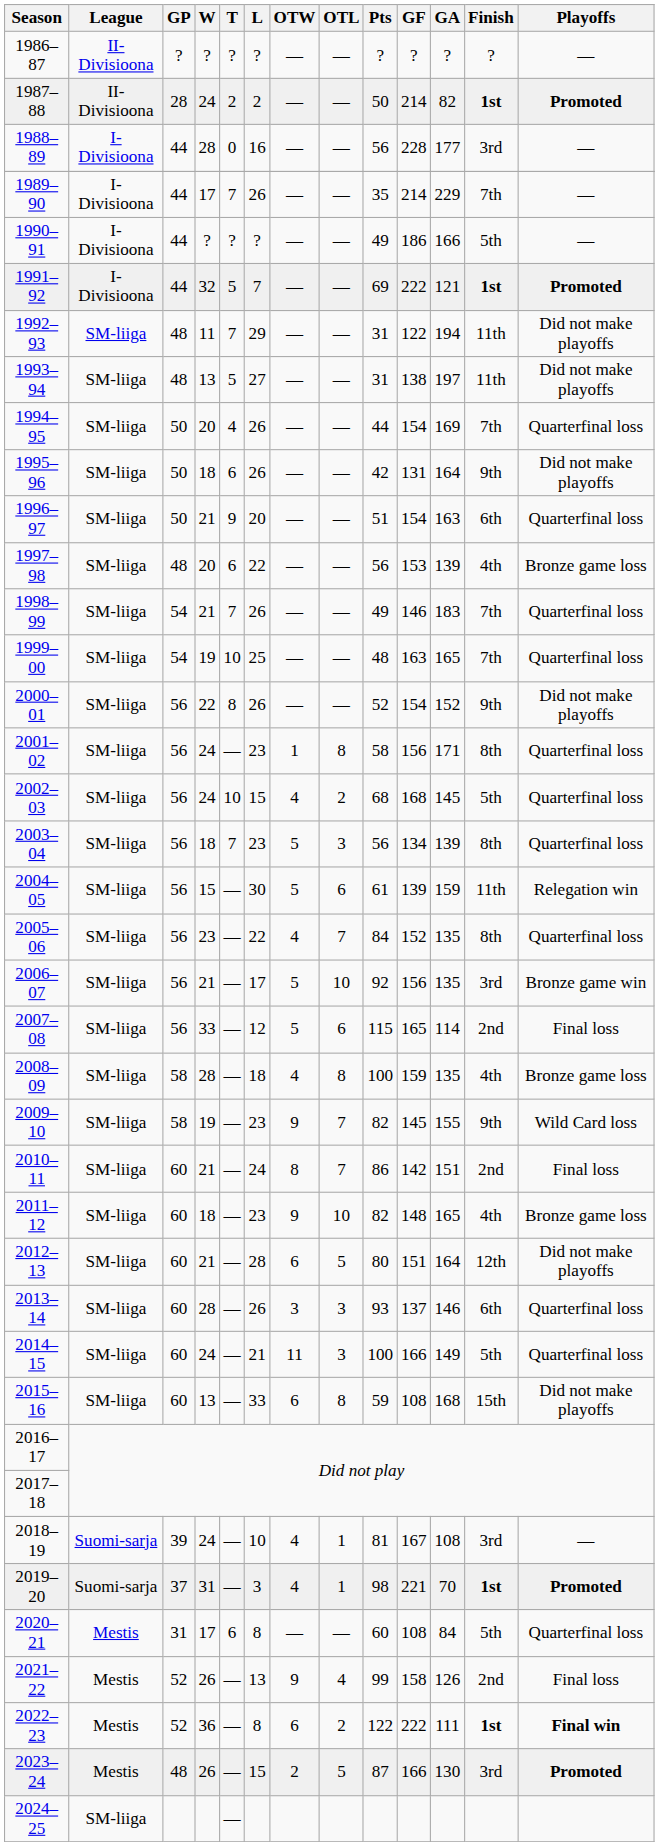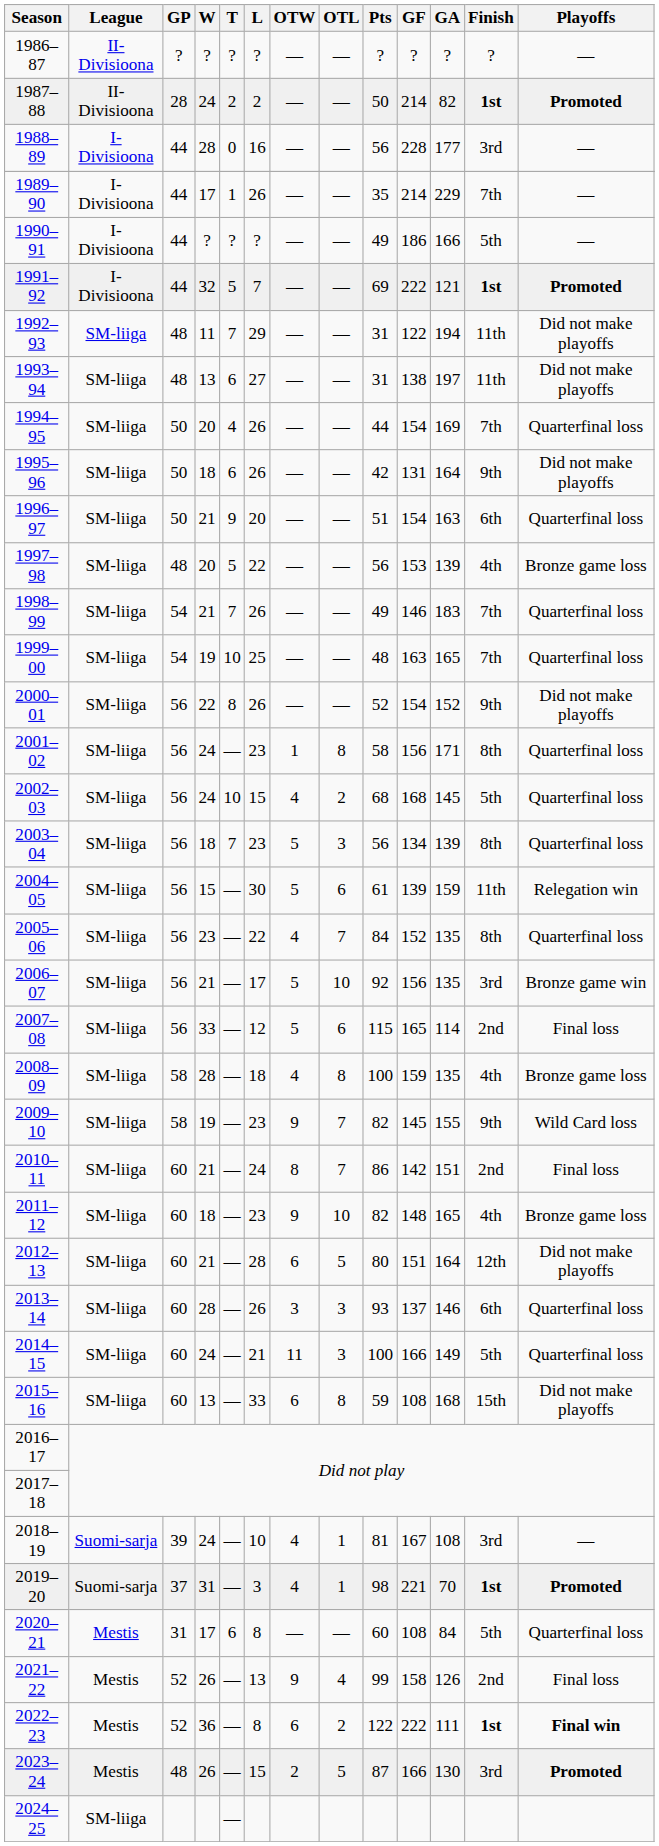 <table class="wikitable" style="text-align:center;">
 <tr>
 <th>Season</th>
 <th>League</th>
 <th>GP</th>
 <th>W</th>
 <th>T</th>
 <th>L</th>
 <th>OTW</th>
 <th>OTL</th>
 <th>Pts</th>
 <th>GF</th>
 <th>GA</th>
 <th>Finish</th>
 <th>Playoffs</th>
 </tr>
 <tr>
 <td>1986–87</td>
 <td><a href='#'>II-Divisioona</a></td>
 <td>?</td>
 <td>?</td>
 <td>?</td>
 <td>?</td>
 <td>—</td>
 <td>—</td>
 <td>?</td>
 <td>?</td>
 <td>?</td>
 <td>?</td>
 <td>—</td>
 </tr>
 <tr bgcolor="#f0f0f0">
 <td>1987–88</td>
 <td>II-Divisioona</td>
 <td>28</td>
 <td>24</td>
 <td>2</td>
 <td>2</td>
 <td>—</td>
 <td>—</td>
 <td>50</td>
 <td>214</td>
 <td>82</td>
 <td><strong>1st</strong></td>
 <td><strong>Promoted</strong></td>
 </tr>
 <tr>
 <td><a href='#'>1988–89</a></td>
 <td><a href='#'>I-Divisioona</a></td>
 <td>44</td>
 <td>28</td>
 <td>0</td>
 <td>16</td>
 <td>—</td>
 <td>—</td>
 <td>56</td>
 <td>228</td>
 <td>177</td>
 <td>3rd</td>
 <td>—</td>
 </tr>
 <tr bgcolor="#f0f0f0">
 </tr>
 <tr>
 <td><a href='#'>1989–90</a></td>
 <td>I-Divisioona</td>
 <td>44</td>
 <td>17</td>
-<td>7</td>
+<td>1</td>
 <td>26</td>
 <td>—</td>
 <td>—</td>
 <td>35</td>
 <td>214</td>
 <td>229</td>
 <td>7th</td>
 <td>—</td>
 </tr>
 <tr>
 <td><a href='#'>1990–91</a></td>
 <td>I-Divisioona</td>
 <td>44</td>
 <td>?</td>
 <td>?</td>
 <td>?</td>
 <td>—</td>
 <td>—</td>
 <td>49</td>
 <td>186</td>
 <td>166</td>
 <td>5th</td>
 <td>—</td>
 </tr>
 <tr bgcolor="#f0f0f0">
 <td><a href='#'>1991–92</a></td>
 <td>I-Divisioona</td>
 <td>44</td>
 <td>32</td>
 <td>5</td>
 <td>7</td>
 <td>—</td>
 <td>—</td>
 <td>69</td>
 <td>222</td>
 <td>121</td>
 <td><strong>1st</strong></td>
 <td><strong>Promoted</strong></td>
 </tr>
 <tr>
 <td><a href='#'>1992–93</a></td>
 <td><a href='#'>SM-liiga</a></td>
 <td>48</td>
 <td>11</td>
 <td>7</td>
 <td>29</td>
 <td>—</td>
 <td>—</td>
 <td>31</td>
 <td>122</td>
 <td>194</td>
 <td>11th</td>
 <td>Did not make playoffs</td>
 </tr>
 <tr>
 <td><a href='#'>1993–94</a></td>
 <td>SM-liiga</td>
 <td>48</td>
 <td>13</td>
-<td>5</td>
+<td>6</td>
 <td>27</td>
 <td>—</td>
 <td>—</td>
 <td>31</td>
 <td>138</td>
 <td>197</td>
 <td>11th</td>
 <td>Did not make playoffs</td>
 </tr>
 <tr>
 <td><a href='#'>1994–95</a></td>
 <td>SM-liiga</td>
 <td>50</td>
 <td>20</td>
 <td>4</td>
 <td>26</td>
 <td>—</td>
 <td>—</td>
 <td>44</td>
 <td>154</td>
 <td>169</td>
 <td>7th</td>
 <td>Quarterfinal loss</td>
 </tr>
 <tr>
 <td><a href='#'>1995–96</a></td>
 <td>SM-liiga</td>
 <td>50</td>
 <td>18</td>
 <td>6</td>
 <td>26</td>
 <td>—</td>
 <td>—</td>
 <td>42</td>
 <td>131</td>
 <td>164</td>
 <td>9th</td>
 <td>Did not make playoffs</td>
 </tr>
 <tr>
 <td><a href='#'>1996–97</a></td>
 <td>SM-liiga</td>
 <td>50</td>
 <td>21</td>
 <td>9</td>
 <td>20</td>
 <td>—</td>
 <td>—</td>
 <td>51</td>
 <td>154</td>
 <td>163</td>
 <td>6th</td>
 <td>Quarterfinal loss</td>
 </tr>
 <tr>
 <td><a href='#'>1997–98</a></td>
 <td>SM-liiga</td>
 <td>48</td>
 <td>20</td>
-<td>6</td>
+<td>5</td>
 <td>22</td>
 <td>—</td>
 <td>—</td>
 <td>56</td>
 <td>153</td>
 <td>139</td>
 <td>4th</td>
 <td>Bronze game loss</td>
 </tr>
 <tr>
 <td><a href='#'>1998–99</a></td>
 <td>SM-liiga</td>
 <td>54</td>
 <td>21</td>
 <td>7</td>
 <td>26</td>
 <td>—</td>
 <td>—</td>
 <td>49</td>
 <td>146</td>
 <td>183</td>
 <td>7th</td>
 <td>Quarterfinal loss</td>
 </tr>
 <tr>
 <td><a href='#'>1999–00</a></td>
 <td>SM-liiga</td>
 <td>54</td>
 <td>19</td>
 <td>10</td>
 <td>25</td>
 <td>—</td>
 <td>—</td>
 <td>48</td>
 <td>163</td>
 <td>165</td>
 <td>7th</td>
 <td>Quarterfinal loss</td>
 </tr>
 <tr>
 <td><a href='#'>2000–01</a></td>
 <td>SM-liiga</td>
 <td>56</td>
 <td>22</td>
 <td>8</td>
 <td>26</td>
 <td>—</td>
 <td>—</td>
 <td>52</td>
 <td>154</td>
 <td>152</td>
 <td>9th</td>
 <td>Did not make playoffs</td>
 </tr>
 <tr>
 <td><a href='#'>2001–02</a></td>
 <td>SM-liiga</td>
 <td>56</td>
 <td>24</td>
 <td>—</td>
 <td>23</td>
 <td>1</td>
 <td>8</td>
 <td>58</td>
 <td>156</td>
 <td>171</td>
 <td>8th</td>
 <td>Quarterfinal loss</td>
 </tr>
 <tr>
 <td><a href='#'>2002–03</a></td>
 <td>SM-liiga</td>
 <td>56</td>
 <td>24</td>
 <td>10</td>
 <td>15</td>
 <td>4</td>
 <td>2</td>
 <td>68</td>
 <td>168</td>
 <td>145</td>
 <td>5th</td>
 <td>Quarterfinal loss</td>
 </tr>
 <tr>
 <td><a href='#'>2003–04</a></td>
 <td>SM-liiga</td>
 <td>56</td>
 <td>18</td>
 <td>7</td>
 <td>23</td>
 <td>5</td>
 <td>3</td>
 <td>56</td>
 <td>134</td>
 <td>139</td>
 <td>8th</td>
 <td>Quarterfinal loss</td>
 </tr>
 <tr>
 <td><a href='#'>2004–05</a></td>
 <td>SM-liiga</td>
 <td>56</td>
 <td>15</td>
 <td>—</td>
 <td>30</td>
 <td>5</td>
 <td>6</td>
 <td>61</td>
 <td>139</td>
 <td>159</td>
 <td>11th</td>
 <td>Relegation win</td>
 </tr>
 <tr>
 <td><a href='#'>2005–06</a></td>
 <td>SM-liiga</td>
 <td>56</td>
 <td>23</td>
 <td>—</td>
 <td>22</td>
 <td>4</td>
 <td>7</td>
 <td>84</td>
 <td>152</td>
 <td>135</td>
 <td>8th</td>
 <td>Quarterfinal loss</td>
 </tr>
 <tr>
 <td><a href='#'>2006–07</a></td>
 <td>SM-liiga</td>
 <td>56</td>
 <td>21</td>
 <td>—</td>
 <td>17</td>
 <td>5</td>
 <td>10</td>
 <td>92</td>
 <td>156</td>
 <td>135</td>
 <td>3rd</td>
 <td>Bronze game win</td>
 </tr>
 <tr>
 <td><a href='#'>2007–08</a></td>
 <td>SM-liiga</td>
 <td>56</td>
 <td>33</td>
 <td>—</td>
 <td>12</td>
 <td>5</td>
 <td>6</td>
 <td>115</td>
 <td>165</td>
 <td>114</td>
 <td>2nd</td>
 <td>Final loss</td>
 </tr>
 <tr>
 <td><a href='#'>2008–09</a></td>
 <td>SM-liiga</td>
 <td>58</td>
 <td>28</td>
 <td>—</td>
 <td>18</td>
 <td>4</td>
 <td>8</td>
 <td>100</td>
 <td>159</td>
 <td>135</td>
 <td>4th</td>
 <td>Bronze game loss</td>
 </tr>
 <tr>
 <td><a href='#'>2009–10</a></td>
 <td>SM-liiga</td>
 <td>58</td>
 <td>19</td>
 <td>—</td>
 <td>23</td>
 <td>9</td>
 <td>7</td>
 <td>82</td>
 <td>145</td>
 <td>155</td>
 <td>9th</td>
 <td>Wild Card loss</td>
 </tr>
 <tr>
 <td><a href='#'>2010–11</a></td>
 <td>SM-liiga</td>
 <td>60</td>
 <td>21</td>
 <td>—</td>
 <td>24</td>
 <td>8</td>
 <td>7</td>
 <td>86</td>
 <td>142</td>
 <td>151</td>
 <td>2nd</td>
 <td>Final loss</td>
 </tr>
 <tr>
 <td><a href='#'>2011–12</a></td>
 <td>SM-liiga</td>
 <td>60</td>
 <td>18</td>
 <td>—</td>
 <td>23</td>
 <td>9</td>
 <td>10</td>
 <td>82</td>
 <td>148</td>
 <td>165</td>
 <td>4th</td>
 <td>Bronze game loss</td>
 </tr>
 <tr>
 <td><a href='#'>2012–13</a></td>
 <td>SM-liiga</td>
 <td>60</td>
 <td>21</td>
 <td>—</td>
 <td>28</td>
 <td>6</td>
 <td>5</td>
 <td>80</td>
 <td>151</td>
 <td>164</td>
 <td>12th</td>
 <td>Did not make playoffs</td>
 </tr>
 <tr>
 <td><a href='#'>2013–14</a></td>
 <td>SM-liiga</td>
 <td>60</td>
 <td>28</td>
 <td>—</td>
 <td>26</td>
 <td>3</td>
 <td>3</td>
 <td>93</td>
 <td>137</td>
 <td>146</td>
 <td>6th</td>
 <td>Quarterfinal loss</td>
 </tr>
 <tr>
 <td><a href='#'>2014–15</a></td>
 <td>SM-liiga</td>
 <td>60</td>
 <td>24</td>
 <td>—</td>
 <td>21</td>
 <td>11</td>
 <td>3</td>
 <td>100</td>
 <td>166</td>
 <td>149</td>
 <td>5th</td>
 <td>Quarterfinal loss</td>
 </tr>
 <tr>
 <td><a href='#'>2015–16</a></td>
 <td>SM-liiga</td>
 <td>60</td>
 <td>13</td>
 <td>—</td>
 <td>33</td>
 <td>6</td>
 <td>8</td>
 <td>59</td>
 <td>108</td>
 <td>168</td>
 <td>15th</td>
 <td>Did not make playoffs</td>
 </tr>
 <tr>
 <td>2016–17</td>
 <td colspan=12 rowspan=2><em>Did not play</em></td>
 </tr>
 <tr>
 <td>2017–18</td>
 </tr>
 <tr>
 <td>2018–19</td>
 <td><a href='#'>Suomi-sarja</a></td>
 <td>39</td>
 <td>24</td>
 <td>—</td>
 <td>10</td>
 <td>4</td>
 <td>1</td>
 <td>81</td>
 <td>167</td>
 <td>108</td>
 <td>3rd</td>
 <td>—</td>
 </tr>
 <tr bgcolor="#f0f0f0">
 <td>2019–20</td>
 <td>Suomi-sarja</td>
 <td>37</td>
 <td>31</td>
 <td>—</td>
 <td>3</td>
 <td>4</td>
 <td>1</td>
 <td>98</td>
 <td>221</td>
 <td>70</td>
 <td><strong>1st</strong></td>
 <td><strong>Promoted</strong></td>
 </tr>
 <tr>
 <td><a href='#'>2020–21</a></td>
 <td><a href='#'>Mestis</a></td>
 <td>31</td>
 <td>17</td>
 <td>6</td>
 <td>8</td>
 <td>—</td>
 <td>—</td>
 <td>60</td>
 <td>108</td>
 <td>84</td>
 <td>5th</td>
 <td>Quarterfinal loss</td>
 </tr>
 <tr>
 <td><a href='#'>2021–22</a></td>
 <td>Mestis</td>
 <td>52</td>
 <td>26</td>
 <td>—</td>
 <td>13</td>
 <td>9</td>
 <td>4</td>
 <td>99</td>
 <td>158</td>
 <td>126</td>
 <td>2nd</td>
 <td>Final loss</td>
 </tr>
 <tr>
 <td><a href='#'>2022–23</a></td>
 <td>Mestis</td>
 <td>52</td>
 <td>36</td>
 <td>—</td>
 <td>8</td>
 <td>6</td>
 <td>2</td>
 <td>122</td>
 <td>222</td>
 <td>111</td>
 <td><strong>1st</strong></td>
 <td><strong>Final win</strong></td>
 </tr>
 <tr bgcolor="#f0f0f0">
 <td><a href='#'>2023–24</a></td>
 <td>Mestis</td>
 <td>48</td>
 <td>26</td>
 <td>—</td>
 <td>15</td>
 <td>2</td>
 <td>5</td>
 <td>87</td>
 <td>166</td>
 <td>130</td>
 <td>3rd</td>
 <td><strong>Promoted</strong></td>
 </tr>
 <tr>
 <td><a href='#'>2024–25</a></td>
 <td>SM-liiga</td>
 <td></td>
 <td></td>
 <td>—</td>
 <td></td>
 <td></td>
 <td></td>
 <td></td>
 <td></td>
 <td></td>
 <td></td>
 <td></td>
 </tr>
 </table>
